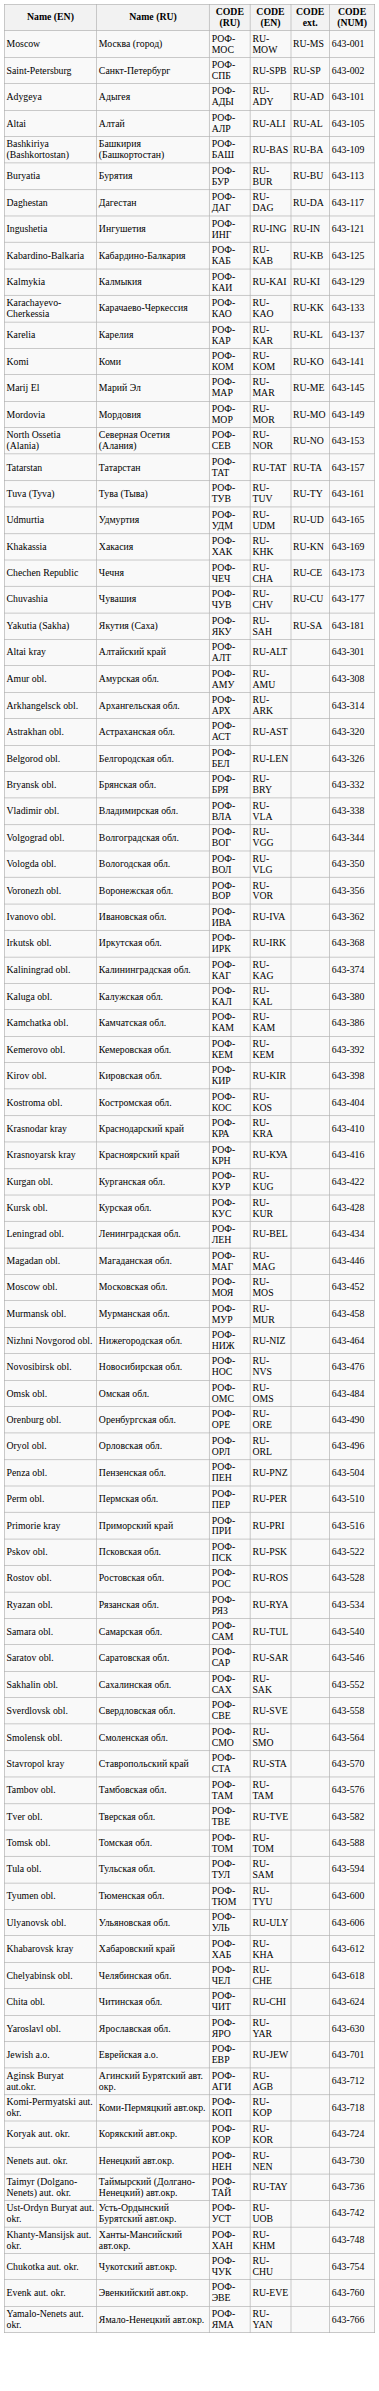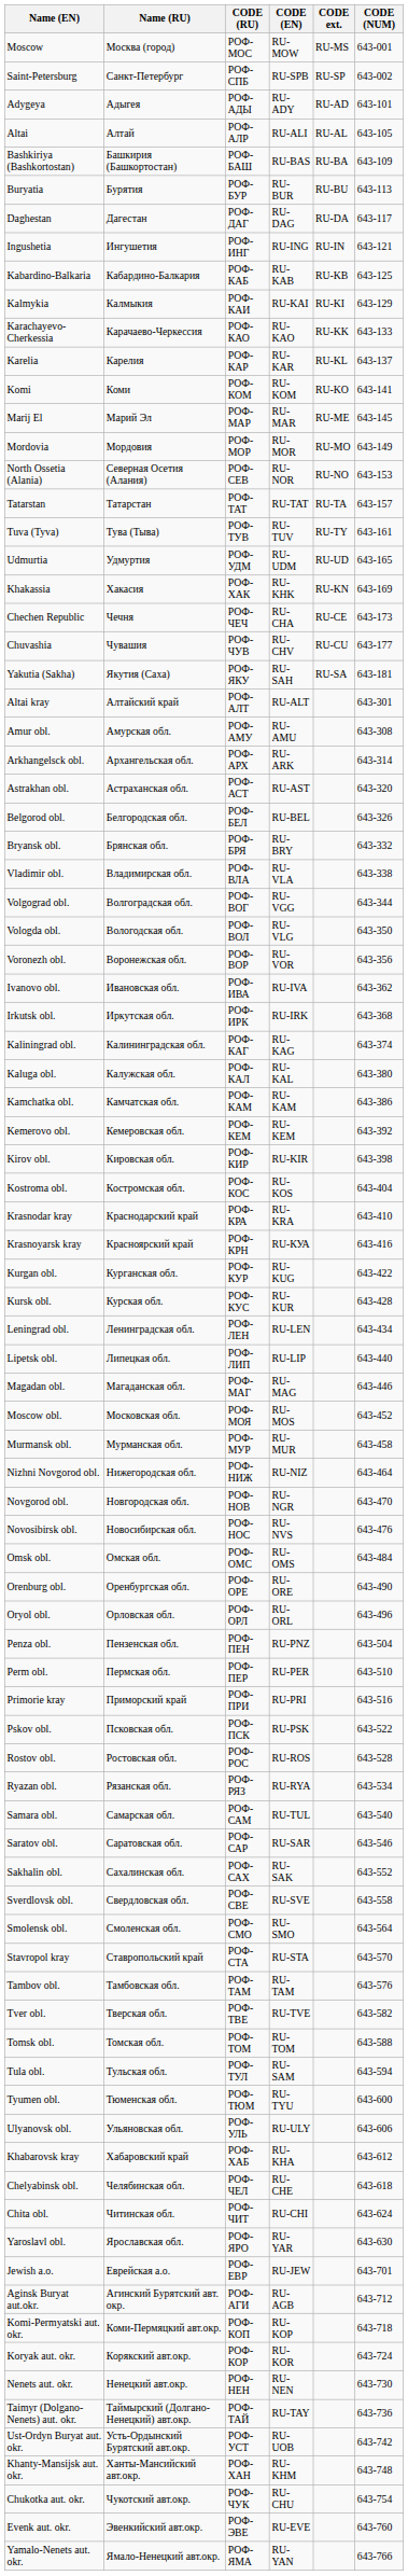 <table class="wikitable">
 <tr>
 <th>Name  (EN)</th>
 <th>Name (RU)</th>
 <th>CODE (RU)</th>
 <th>CODE (EN)</th>
 <th>CODE ext.</th>
 <th>CODE (NUM)</th>
 </tr>
 <tr>
 <td>Moscow</td>
 <td>Москва (город)</td>
 <td>РОФ-МОС</td>
 <td>RU-MOW</td>
 <td>RU-MS</td>
 <td>643-001</td>
 </tr>
 <tr>
 <td>Saint-Petersburg</td>
 <td>Санкт-Петербург</td>
 <td>РОФ-СПБ</td>
 <td>RU-SPB</td>
 <td>RU-SP</td>
 <td>643-002</td>
 </tr>
 <tr>
 <td>Adygeya</td>
 <td>Адыгея</td>
 <td>РОФ-АДЫ</td>
 <td>RU-ADY</td>
 <td>RU-AD</td>
 <td>643-101</td>
 </tr>
 <tr>
 <td>Altai</td>
 <td>Алтай</td>
 <td>РОФ-АЛР</td>
 <td>RU-ALI</td>
 <td>RU-AL</td>
 <td>643-105</td>
 </tr>
 <tr>
 <td>Bashkiriya  (Bashkortostan)</td>
 <td>Башкирия  (Башкортостан)</td>
 <td>РОФ-БАШ</td>
 <td>RU-BAS</td>
 <td>RU-BA</td>
 <td>643-109</td>
 </tr>
 <tr>
 <td>Buryatia</td>
 <td>Бурятия</td>
 <td>РОФ-БУР</td>
 <td>RU-BUR</td>
 <td>RU-BU</td>
 <td>643-113</td>
 </tr>
 <tr>
 <td>Daghestan</td>
 <td>Дагестан</td>
 <td>РОФ-ДАГ</td>
 <td>RU-DAG</td>
 <td>RU-DA</td>
 <td>643-117</td>
 </tr>
 <tr>
 <td>Ingushetia</td>
 <td>Ингушетия</td>
 <td>РОФ-ИНГ</td>
 <td>RU-ING</td>
 <td>RU-IN</td>
 <td>643-121</td>
 </tr>
 <tr>
 <td>Kabardino-Balkaria</td>
 <td>Кабардино-Балкария</td>
 <td>РОФ-КАБ</td>
 <td>RU-KAB</td>
 <td>RU-KB</td>
 <td>643-125</td>
 </tr>
 <tr>
 <td>Kalmykia</td>
 <td>Калмыкия</td>
 <td>РОФ-КАИ</td>
 <td>RU-KAI</td>
 <td>RU-KI</td>
 <td>643-129</td>
 </tr>
 <tr>
 <td>Karachayevo-Cherkessia</td>
 <td>Карачаево-Черкессия</td>
 <td>РОФ-КАО</td>
 <td>RU-KAO</td>
 <td>RU-KK</td>
 <td>643-133</td>
 </tr>
 <tr>
 <td>Karelia</td>
 <td>Карелия</td>
 <td>РОФ-КАР</td>
 <td>RU-KAR</td>
 <td>RU-KL</td>
 <td>643-137</td>
 </tr>
 <tr>
 <td>Komi</td>
 <td>Коми</td>
 <td>РОФ-КОМ</td>
 <td>RU-KOM</td>
 <td>RU-KO</td>
 <td>643-141</td>
 </tr>
 <tr>
 <td>Marij  El</td>
 <td>Марий Эл</td>
 <td>РОФ-МАР</td>
 <td>RU-MAR</td>
 <td>RU-ME</td>
 <td>643-145</td>
 </tr>
 <tr>
 <td>Mordovia</td>
 <td>Мордовия</td>
 <td>РОФ-МОР</td>
 <td>RU-MOR</td>
 <td>RU-MO</td>
 <td>643-149</td>
 </tr>
 <tr>
 <td>North  Ossetia (Alania)</td>
 <td>Северная Осетия  (Алания)</td>
 <td>РОФ-СЕВ</td>
 <td>RU-NOR</td>
 <td>RU-NO</td>
 <td>643-153</td>
 </tr>
 <tr>
 <td>Tatarstan</td>
 <td>Татарстан</td>
 <td>РОФ-ТАТ</td>
 <td>RU-TAT</td>
 <td>RU-TA</td>
 <td>643-157</td>
 </tr>
 <tr>
 <td>Tuva  (Tyva)</td>
 <td>Тува (Тыва)</td>
 <td>РОФ-ТУВ</td>
 <td>RU-TUV</td>
 <td>RU-TY</td>
 <td>643-161</td>
 </tr>
 <tr>
 <td>Udmurtia</td>
 <td>Удмуртия</td>
 <td>РОФ-УДМ</td>
 <td>RU-UDM</td>
 <td>RU-UD</td>
 <td>643-165</td>
 </tr>
 <tr>
 <td>Khakassia</td>
 <td>Хакасия</td>
 <td>РОФ-ХАК</td>
 <td>RU-KHK</td>
 <td>RU-KN</td>
 <td>643-169</td>
 </tr>
 <tr>
 <td>Chechen  Republic</td>
 <td>Чечня</td>
 <td>РОФ-ЧЕЧ</td>
 <td>RU-CHA</td>
 <td>RU-CE</td>
 <td>643-173</td>
 </tr>
 <tr>
 <td>Chuvashia</td>
 <td>Чувашия</td>
 <td>РОФ-ЧУВ</td>
 <td>RU-CHV</td>
 <td>RU-CU</td>
 <td>643-177</td>
 </tr>
 <tr>
 <td>Yakutia  (Sakha)</td>
 <td>Якутия (Саха)</td>
 <td>РОФ-ЯКУ</td>
 <td>RU-SAH</td>
 <td>RU-SA</td>
 <td>643-181</td>
 </tr>
 <tr>
 <td>Altai  kray</td>
 <td>Алтайский край</td>
 <td>РОФ-АЛТ</td>
 <td>RU-ALT</td>
 <td></td>
 <td>643-301</td>
 </tr>
 <tr>
 <td>Amur  obl.</td>
 <td>Амурская обл.</td>
 <td>РОФ-АМУ</td>
 <td>RU-AMU</td>
 <td></td>
 <td>643-308</td>
 </tr>
 <tr>
 <td>Arkhangelsck  obl.</td>
 <td>Архангельская  обл.</td>
 <td>РОФ-АРХ</td>
 <td>RU-ARK</td>
 <td></td>
 <td>643-314</td>
 </tr>
 <tr>
 <td>Astrakhan  obl.</td>
 <td>Астраханская  обл.</td>
 <td>РОФ-АСТ</td>
 <td>RU-AST</td>
 <td></td>
 <td>643-320</td>
 </tr>
 <tr>
 <td>Belgorod  obl.</td>
 <td>Белгородская  обл.</td>
 <td>РОФ-БЕЛ</td>
-<td>RU-LEN</td>
+<td>RU-BEL</td>
 <td></td>
 <td>643-326</td>
 </tr>
 <tr>
 <td>Bryansk  obl.</td>
 <td>Брянская обл.</td>
 <td>РОФ-БРЯ</td>
 <td>RU-BRY</td>
 <td></td>
 <td>643-332</td>
 </tr>
 <tr>
 <td>Vladimir  obl.</td>
 <td>Владимирская  обл.</td>
 <td>РОФ-ВЛА</td>
 <td>RU-VLA</td>
 <td></td>
 <td>643-338</td>
 </tr>
 <tr>
 <td>Volgograd  obl.</td>
 <td>Волгоградская  обл.</td>
 <td>РОФ-ВОГ</td>
 <td>RU-VGG</td>
 <td></td>
 <td>643-344</td>
 </tr>
 <tr>
 <td>Vologda  obl.</td>
 <td>Вологодская  обл.</td>
 <td>РОФ-ВОЛ</td>
 <td>RU-VLG</td>
 <td></td>
 <td>643-350</td>
 </tr>
 <tr>
 <td>Voronezh  obl.</td>
 <td>Воронежская  обл.</td>
 <td>РОФ-ВОР</td>
 <td>RU-VOR</td>
 <td></td>
 <td>643-356</td>
 </tr>
 <tr>
 <td>Ivanovo  obl.</td>
 <td>Ивановская обл.</td>
 <td>РОФ-ИВА</td>
 <td>RU-IVA</td>
 <td></td>
 <td>643-362</td>
 </tr>
 <tr>
 <td>Irkutsk  obl.</td>
 <td>Иркутская обл.</td>
 <td>РОФ-ИРК</td>
 <td>RU-IRK</td>
 <td></td>
 <td>643-368</td>
 </tr>
 <tr>
 <td>Kaliningrad  obl.</td>
 <td>Калининградская  обл.</td>
 <td>РОФ-КАГ</td>
 <td>RU-KAG</td>
 <td></td>
 <td>643-374</td>
 </tr>
 <tr>
 <td>Kaluga  obl.</td>
 <td>Калужская обл.</td>
 <td>РОФ-КАЛ</td>
 <td>RU-KAL</td>
 <td></td>
 <td>643-380</td>
 </tr>
 <tr>
 <td>Kamchatka  obl.</td>
 <td>Камчатская обл.</td>
 <td>РОФ-КАМ</td>
 <td>RU-KAM</td>
 <td></td>
 <td>643-386</td>
 </tr>
 <tr>
 <td>Kemerovo  obl.</td>
 <td>Кемеровская  обл.</td>
 <td>РОФ-КЕМ</td>
 <td>RU-KEM</td>
 <td></td>
 <td>643-392</td>
 </tr>
 <tr>
 <td>Kirov  obl.</td>
 <td>Кировская обл.</td>
 <td>РОФ-КИР</td>
 <td>RU-KIR</td>
 <td></td>
 <td>643-398</td>
 </tr>
 <tr>
 <td>Kostroma  obl.</td>
 <td>Костромская  обл.</td>
 <td>РОФ-КОС</td>
 <td>RU-KOS</td>
 <td></td>
 <td>643-404</td>
 </tr>
 <tr>
 <td>Krasnodar  kray</td>
 <td>Краснодарский  край</td>
 <td>РОФ-КРА</td>
 <td>RU-KRA</td>
 <td></td>
 <td>643-410</td>
 </tr>
 <tr>
 <td>Krasnoyarsk  kray</td>
 <td>Красноярский  край</td>
 <td>РОФ-КРН</td>
 <td>RU-КУА</td>
 <td></td>
 <td>643-416</td>
 </tr>
 <tr>
 <td>Kurgan  obl.</td>
 <td>Курганская обл.</td>
 <td>РОФ-КУР</td>
 <td>RU-KUG</td>
 <td></td>
 <td>643-422</td>
 </tr>
 <tr>
 <td>Kursk  obl.</td>
 <td>Курская обл.</td>
 <td>РОФ-КУС</td>
 <td>RU-KUR</td>
 <td></td>
 <td>643-428</td>
 </tr>
 <tr>
 <td>Leningrad  obl.</td>
 <td>Ленинградская  обл.</td>
 <td>РОФ-ЛЕН</td>
-<td>RU-BEL</td>
+<td>RU-LEN</td>
 <td></td>
 <td>643-434</td>
+</tr>
+<tr>
+<td>Lipetsk  obl.</td>
+<td>Липецкая обл.</td>
+<td>РОФ-ЛИП</td>
+<td>RU-LIP</td>
+<td></td>
+<td>643-440</td>
 </tr>
 <tr>
 <td>Magadan  obl.</td>
 <td>Магаданская  обл.</td>
 <td>РОФ-МАГ</td>
 <td>RU-MAG</td>
 <td></td>
 <td>643-446</td>
 </tr>
 <tr>
 <td>Moscow  obl.</td>
 <td>Московская обл.</td>
 <td>РОФ-МОЯ</td>
 <td>RU-MOS</td>
 <td></td>
 <td>643-452</td>
 </tr>
 <tr>
 <td>Murmansk  obl.</td>
 <td>Мурманская обл.</td>
 <td>РОФ-МУР</td>
 <td>RU-MUR</td>
 <td></td>
 <td>643-458</td>
 </tr>
 <tr>
 <td>Nizhni  Novgorod obl.</td>
 <td>Нижегородская  обл.</td>
 <td>РОФ-НИЖ</td>
 <td>RU-NIZ</td>
 <td></td>
 <td>643-464</td>
+</tr>
+<tr>
+<td>Novgorod  obl.</td>
+<td>Новгородская  обл.</td>
+<td>РОФ-НОВ</td>
+<td>RU-NGR</td>
+<td></td>
+<td>643-470</td>
 </tr>
 <tr>
 <td>Novosibirsk  obl.</td>
 <td>Новосибирская  обл.</td>
 <td>РОФ-НОС</td>
 <td>RU-NVS</td>
 <td></td>
 <td>643-476</td>
 </tr>
 <tr>
 <td>Omsk  obl.</td>
 <td>Омская обл.</td>
 <td>РОФ-ОМС</td>
 <td>RU-OMS</td>
 <td></td>
 <td>643-484</td>
 </tr>
 <tr>
 <td>Orenburg  obl.</td>
 <td>Оренбургская  обл.</td>
 <td>РОФ-ОРЕ</td>
 <td>RU-ORE</td>
 <td></td>
 <td>643-490</td>
 </tr>
 <tr>
 <td>Oryol  obl.</td>
 <td>Орловская обл.</td>
 <td>РОФ-ОРЛ</td>
 <td>RU-ORL</td>
 <td></td>
 <td>643-496</td>
 </tr>
 <tr>
 <td>Penza  obl.</td>
 <td>Пензенская обл.</td>
 <td>РОФ-ПЕН</td>
 <td>RU-PNZ</td>
 <td></td>
 <td>643-504</td>
 </tr>
 <tr>
 <td>Perm  obl.</td>
 <td>Пермская обл.</td>
 <td>РОФ-ПЕР</td>
 <td>RU-PER</td>
 <td></td>
 <td>643-510</td>
 </tr>
 <tr>
 <td>Primorie  kray</td>
 <td>Приморский край</td>
 <td>РОФ-ПРИ</td>
 <td>RU-PRI</td>
 <td></td>
 <td>643-516</td>
 </tr>
 <tr>
 <td>Pskov  obl.</td>
 <td>Псковская обл.</td>
 <td>РОФ-ПСК</td>
 <td>RU-PSK</td>
 <td></td>
 <td>643-522</td>
 </tr>
 <tr>
 <td>Rostov  obl.</td>
 <td>Ростовская обл.</td>
 <td>РОФ-РОС</td>
 <td>RU-ROS</td>
 <td></td>
 <td>643-528</td>
 </tr>
 <tr>
 <td>Ryazan  obl.</td>
 <td>Рязанская обл.</td>
 <td>РОФ-РЯЗ</td>
 <td>RU-RYA</td>
 <td></td>
 <td>643-534</td>
 </tr>
 <tr>
 <td>Samara  obl.</td>
 <td>Самарская обл.</td>
 <td>РОФ-САМ</td>
 <td>RU-TUL</td>
 <td></td>
 <td>643-540</td>
 </tr>
 <tr>
 <td>Saratov  obl.</td>
 <td>Саратовская  обл.</td>
 <td>РОФ-САР</td>
 <td>RU-SAR</td>
 <td></td>
 <td>643-546</td>
 </tr>
 <tr>
 <td>Sakhalin  obl.</td>
 <td>Сахалинская обл.</td>
 <td>РОФ-САХ</td>
 <td>RU-SAK</td>
 <td></td>
 <td>643-552</td>
 </tr>
 <tr>
 <td>Sverdlovsk  obl.</td>
 <td>Свердловская  обл.</td>
 <td>РОФ-СВЕ</td>
 <td>RU-SVE</td>
 <td></td>
 <td>643-558</td>
 </tr>
 <tr>
 <td>Smolensk  obl.</td>
 <td>Смоленская обл.</td>
 <td>РОФ-СМО</td>
 <td>RU-SMO</td>
 <td></td>
 <td>643-564</td>
 </tr>
 <tr>
 <td>Stavropol  kray</td>
 <td>Ставропольский  край</td>
 <td>РОФ-СТА</td>
 <td>RU-STA</td>
 <td></td>
 <td>643-570</td>
 </tr>
 <tr>
 <td>Tambov  obl.</td>
 <td>Тамбовская обл.</td>
 <td>РОФ-ТАМ</td>
 <td>RU-TAM</td>
 <td></td>
 <td>643-576</td>
 </tr>
 <tr>
 <td>Tver  obl.</td>
 <td>Тверская обл.</td>
 <td>РОФ-ТВЕ</td>
 <td>RU-TVE</td>
 <td></td>
 <td>643-582</td>
 </tr>
 <tr>
 <td>Tomsk  obl.</td>
 <td>Томская обл.</td>
 <td>РОФ-ТОМ</td>
 <td>RU-TOM</td>
 <td></td>
 <td>643-588</td>
 </tr>
 <tr>
 <td>Tula  obl.</td>
 <td>Тульская обл.</td>
 <td>РОФ-ТУЛ</td>
 <td>RU-SAM</td>
 <td></td>
 <td>643-594</td>
 </tr>
 <tr>
 <td>Tyumen  obl.</td>
 <td>Тюменская обл.</td>
 <td>РОФ-ТЮМ</td>
 <td>RU-TYU</td>
 <td></td>
 <td>643-600</td>
 </tr>
 <tr>
 <td>Ulyanovsk  obl.</td>
 <td>Ульяновская  обл.</td>
 <td>РОФ-УЛЬ</td>
 <td>RU-ULY</td>
 <td></td>
 <td>643-606</td>
 </tr>
 <tr>
 <td>Khabarovsk  kray</td>
 <td>Хабаровский  край</td>
 <td>РОФ-ХАБ</td>
 <td>RU-KHA</td>
 <td></td>
 <td>643-612</td>
 </tr>
 <tr>
 <td>Chelyabinsk  obl.</td>
 <td>Челябинская  обл.</td>
 <td>РОФ-ЧЕЛ</td>
 <td>RU-CHE</td>
 <td></td>
 <td>643-618</td>
 </tr>
 <tr>
 <td>Chita  obl.</td>
 <td>Читинская обл.</td>
 <td>РОФ-ЧИТ</td>
 <td>RU-CHI</td>
 <td></td>
 <td>643-624</td>
 </tr>
 <tr>
 <td>Yaroslavl  obl.</td>
 <td>Ярославская  обл.</td>
 <td>РОФ-ЯРО</td>
 <td>RU-YAR</td>
 <td></td>
 <td>643-630</td>
 </tr>
 <tr>
 <td>Jewish  a.o.</td>
 <td>Еврейская а.о.</td>
 <td>РОФ-ЕВР</td>
 <td>RU-JEW</td>
 <td></td>
 <td>643-701</td>
 </tr>
 <tr>
 <td>Aginsk  Buryat aut.okr.</td>
 <td>Агинский  Бурятский авт. окр.</td>
 <td>РОФ-АГИ</td>
 <td>RU-AGB</td>
 <td></td>
 <td>643-712</td>
 </tr>
 <tr>
 <td>Komi-Permyatski  aut. okr.</td>
 <td>Коми-Пермяцкий  авт.окр.</td>
 <td>РОФ-КОП</td>
 <td>RU-KOP</td>
 <td></td>
 <td>643-718</td>
 </tr>
 <tr>
 <td>Koryak  aut. okr.</td>
 <td>Корякский  авт.окр.</td>
 <td>РОФ-КОР</td>
 <td>RU-KOR</td>
 <td></td>
 <td>643-724</td>
 </tr>
 <tr>
 <td>Nenets  aut. okr.</td>
 <td>Ненецкий  авт.окр.</td>
 <td>РОФ-НЕН</td>
 <td>RU-NEN</td>
 <td></td>
 <td>643-730</td>
 </tr>
 <tr>
 <td>Taimyr  (Dolgano-Nenets) aut. okr.</td>
 <td>Таймырский  (Долгано-Ненецкий) авт.окр.</td>
 <td>РОФ-ТАЙ</td>
 <td>RU-TAY</td>
 <td></td>
 <td>643-736</td>
 </tr>
 <tr>
 <td>Ust-Ordyn  Buryat aut. okr.</td>
 <td>Усть-Ордынский  Бурятский авт.окр.</td>
 <td>РОФ-УСТ</td>
 <td>RU-UOB</td>
 <td></td>
 <td>643-742</td>
 </tr>
 <tr>
 <td>Khanty-Mansijsk  aut. okr.</td>
 <td>Ханты-Мансийский  авт.окр.</td>
 <td>РОФ-ХАН</td>
 <td>RU-KHM</td>
 <td></td>
 <td>643-748</td>
 </tr>
 <tr>
 <td>Chukotka  aut. okr.</td>
 <td>Чукотский  авт.окр.</td>
 <td>РОФ-ЧУК</td>
 <td>RU-CHU</td>
 <td></td>
 <td>643-754</td>
 </tr>
 <tr>
 <td>Evenk  aut. okr.</td>
 <td>Эвенкийский  авт.окр.</td>
 <td>РОФ-ЭВЕ</td>
 <td>RU-EVE</td>
 <td></td>
 <td>643-760</td>
 </tr>
 <tr>
 <td>Yamalo-Nenets  aut. okr.</td>
 <td>Ямало-Ненецкий  авт.окр.</td>
 <td>РОФ-ЯМА</td>
 <td>RU-YAN</td>
 <td></td>
 <td>643-766</td>
 </tr>
 </table>
